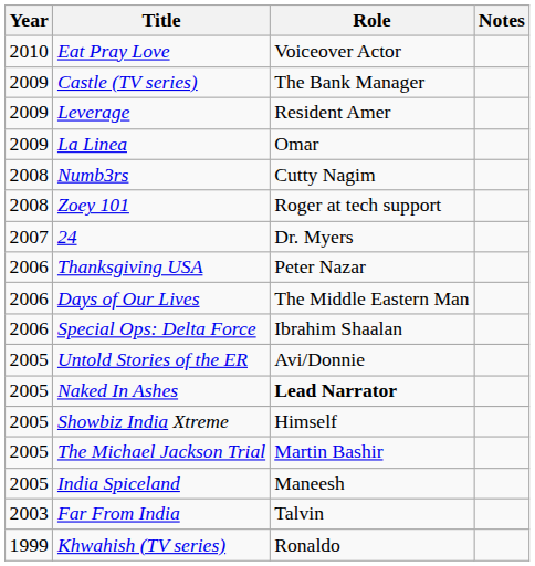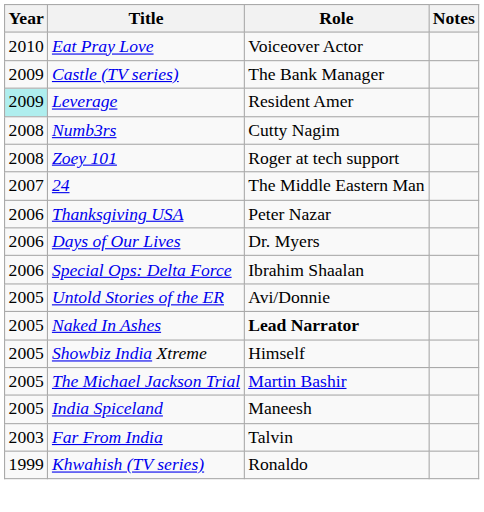 <table class="wikitable">
 <tr>
 <th>Year</th>
 <th>Title</th>
 <th>Role</th>
 <th>Notes</th>
 </tr>
 <tr>
 <td>2010</td>
 <td><em><a href='#'>Eat Pray Love</a></em></td>
 <td>Voiceover Actor</td>
 <td></td>
 </tr>
 <tr>
 <td>2009</td>
 <td><em><a href='#'>Castle (TV series)</a></em></td>
 <td>The Bank Manager</td>
 <td></td>
 </tr>
 <tr>
-<td>2009</td>
+<td style="background: paleturquoise;">2009</td>
 <td><em><a href='#'>Leverage</a></em></td>
 <td>Resident Amer</td>
-<td></td>
-</tr>
-<tr>
-<td>2009</td>
-<td><em><a href='#'>La Linea</a></em></td>
-<td>Omar</td>
 <td></td>
 </tr>
 <tr>
 <td>2008</td>
 <td><em><a href='#'>Numb3rs</a></em></td>
 <td>Cutty Nagim</td>
 <td></td>
 </tr>
 <tr>
 <td>2008</td>
 <td><em><a href='#'>Zoey 101</a></em></td>
 <td>Roger at tech support</td>
 <td></td>
 </tr>
 <tr>
 <td>2007</td>
 <td><em><a href='#'>24</a></em></td>
-<td>Dr. Myers</td>
+<td>The Middle Eastern Man</td>
 <td></td>
 </tr>
 <tr>
 <td>2006</td>
 <td><em><a href='#'>Thanksgiving USA</a></em></td>
 <td>Peter Nazar</td>
 <td></td>
 </tr>
 <tr>
 <td>2006</td>
 <td><em><a href='#'>Days of Our Lives</a></em></td>
-<td>The Middle Eastern Man</td>
+<td>Dr. Myers</td>
 <td></td>
 </tr>
 <tr>
 <td>2006</td>
 <td><em><a href='#'>Special Ops: Delta Force</a></em></td>
 <td>Ibrahim Shaalan</td>
 <td></td>
 </tr>
 <tr>
 <td>2005</td>
 <td><em><a href='#'>Untold Stories of the ER</a></em></td>
 <td>Avi/Donnie</td>
 <td></td>
 </tr>
 <tr>
 <td>2005</td>
 <td><em><a href='#'>Naked In Ashes</a></em></td>
 <td><strong>Lead Narrator</strong></td>
 <td></td>
 </tr>
 <tr>
 <td>2005</td>
 <td><em><a href='#'>Showbiz India</a> Xtreme</em></td>
 <td>Himself</td>
 <td></td>
 </tr>
 <tr>
 <td>2005</td>
 <td><em><a href='#'>The Michael Jackson Trial</a></em></td>
 <td><a href='#'>Martin Bashir</a></td>
 <td></td>
 </tr>
 <tr>
 <td>2005</td>
 <td><em><a href='#'>India Spiceland</a></em></td>
 <td>Maneesh</td>
 <td></td>
 </tr>
 <tr>
 <td>2003</td>
 <td><em><a href='#'>Far From India</a></em></td>
 <td>Talvin</td>
 <td></td>
 </tr>
 <tr>
 <td>1999</td>
 <td><em><a href='#'>Khwahish (TV series)</a></em></td>
 <td>Ronaldo</td>
 <td></td>
 </tr>
 </table>
